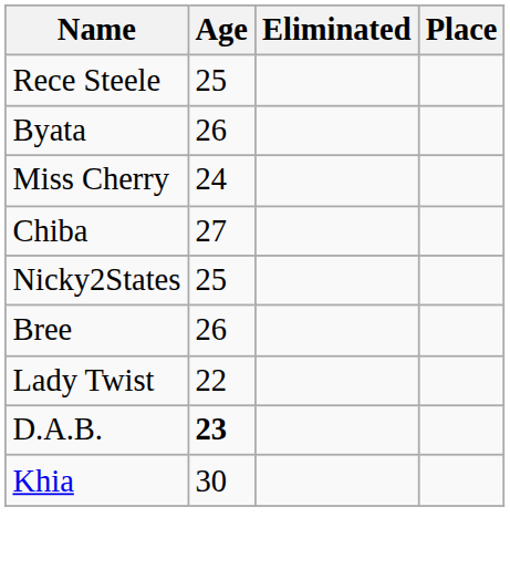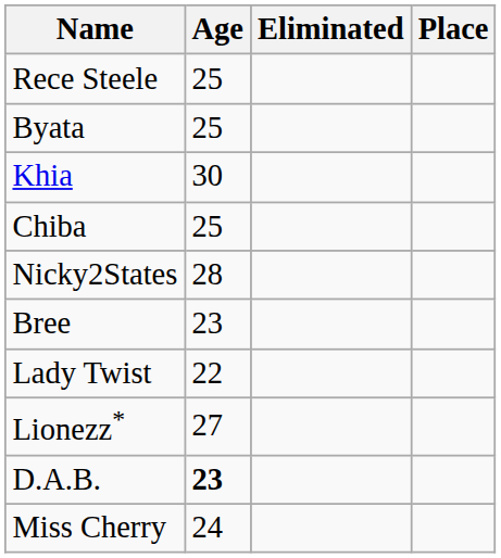 <table class="wikitable sortable">
 <tr>
 <th>Name</th>
 <th>Age</th>
 <th>Eliminated</th>
 <th>Place</th>
 </tr>
 <tr>
 <td>Rece Steele</td>
 <td>25</td>
 <td></td>
 <td></td>
 </tr>
 <tr>
 <td>Byata</td>
-<td>26</td>
+<td>25</td>
 <td></td>
 <td></td>
 </tr>
 <tr>
-<td>Miss Cherry</td>
-<td>24</td>
+<td><a href='#'>Khia</a></td>
+<td>30</td>
 <td></td>
 <td></td>
 </tr>
 <tr>
 <td>Chiba</td>
-<td>27</td>
+<td>25</td>
 <td></td>
 <td></td>
 </tr>
 <tr>
 <td>Nicky2States</td>
-<td>25</td>
+<td>28</td>
 <td></td>
 <td></td>
 </tr>
 <tr>
 <td>Bree</td>
-<td>26</td>
+<td>23</td>
 <td></td>
 <td></td>
 </tr>
 <tr>
 <td>Lady Twist</td>
 <td>22</td>
 <td></td>
 <td></td>
 </tr>
 <tr>
+<td>Lionezz<sup>*</sup></td>
+<td>27</td>
+<td></td>
+<td></td>
+</tr>
+<tr>
 <td>D.A.B.</td>
 <td><strong>23</strong></td>
 <td></td>
 <td></td>
 </tr>
 <tr>
-<td><a href='#'>Khia</a></td>
-<td>30</td>
+<td>Miss Cherry</td>
+<td>24</td>
 <td></td>
 <td></td>
 </tr>
 </table>
